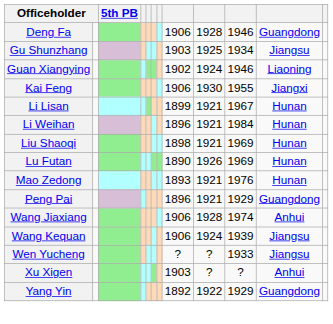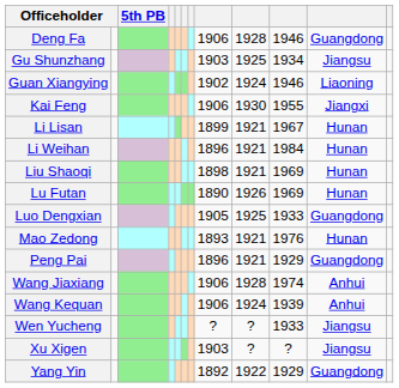 <table class="wikitable sortable" style=text-align:center>
 <tr>
 <th scope=col colspan="2">Officeholder</th>
 <th scope=col><a href='#'>5th PB</a></th>
 <th scope=col></th>
 <th scope=col></th>
 <th scope=col></th>
 <th scope=col></th>
 <th scope=col></th>
 <th scope=col></th>
 <th scope=col></th>
 <th scope=col></th>
 <th scope=col class="unsortable"></th>
 </tr>
 <tr>
 <th align="center" scope="row" style="font-weight:normal;"><a href='#'>Deng Fa</a></th>
 <td></td>
 <td bgcolor = LightGreen></td>
 <td bgcolor = PeachPuff></td>
 <td bgcolor = PeachPuff></td>
 <td bgcolor = PeachPuff></td>
 <td bgcolor = #B2FFFF></td>
 <td>1906</td>
 <td>1928</td>
 <td>1946</td>
 <td><a href='#'>Guangdong</a></td>
 <td></td>
 </tr>
 <tr>
 <th align="center" scope="row" style="font-weight:normal;"><a href='#'>Gu Shunzhang</a></th>
 <td></td>
 <td bgcolor = Thistle></td>
 <td bgcolor = PeachPuff></td>
 <td bgcolor = #B2FFFF></td>
 <td bgcolor = #B2FFFF></td>
 <td bgcolor = PeachPuff></td>
 <td>1903</td>
 <td>1925</td>
 <td>1934</td>
 <td><a href='#'>Jiangsu</a></td>
 <td></td>
 </tr>
 <tr>
 <th align="center" scope="row" style="font-weight:normal;"><a href='#'>Guan Xiangying</a></th>
 <td></td>
 <td bgcolor = LightGreen></td>
 <td bgcolor = #B2FFFF></td>
 <td bgcolor = LightGreen></td>
 <td bgcolor = LightGreen></td>
 <td bgcolor = PeachPuff></td>
 <td>1902</td>
 <td>1924</td>
 <td>1946</td>
 <td><a href='#'>Liaoning</a></td>
 <td></td>
 </tr>
 <tr>
 <th align="center" scope="row" style="font-weight:normal;"><a href='#'>Kai Feng</a></th>
 <td></td>
 <td bgcolor = LightGreen></td>
 <td bgcolor = PeachPuff></td>
 <td bgcolor = PeachPuff></td>
 <td bgcolor = PeachPuff></td>
 <td bgcolor = #B2FFFF></td>
 <td>1906</td>
 <td>1930</td>
 <td>1955</td>
 <td><a href='#'>Jiangxi</a></td>
 <td></td>
 </tr>
 <tr>
 <th align="center" scope="row" style="font-weight:normal;"><a href='#'>Li Lisan</a></th>
 <td></td>
 <td bgcolor = #B2FFFF></td>
 <td bgcolor = #B2FFFF></td>
 <td bgcolor = LightGreen></td>
 <td bgcolor = PeachPuff></td>
 <td bgcolor = PeachPuff></td>
 <td>1899</td>
 <td>1921</td>
 <td>1967</td>
 <td><a href='#'>Hunan</a></td>
 <td></td>
 </tr>
 <tr>
 <th align="center" scope="row" style="font-weight:normal;"><a href='#'>Li Weihan</a></th>
 <td></td>
 <td bgcolor = Thistle></td>
 <td bgcolor = PeachPuff></td>
 <td bgcolor = PeachPuff></td>
 <td bgcolor = #B2FFFF></td>
 <td bgcolor = PeachPuff></td>
 <td>1896</td>
 <td>1921</td>
 <td>1984</td>
 <td><a href='#'>Hunan</a></td>
 <td></td>
 </tr>
 <tr>
 <th align="center" scope="row" style="font-weight:normal;"><a href='#'>Liu Shaoqi</a></th>
 <td></td>
 <td bgcolor = LightGreen></td>
 <td bgcolor = PeachPuff></td>
 <td bgcolor = PeachPuff></td>
 <td bgcolor = #B2FFFF></td>
 <td bgcolor = #B2FFFF></td>
 <td>1898</td>
 <td>1921</td>
 <td>1969</td>
 <td><a href='#'>Hunan</a></td>
 <td></td>
 </tr>
 <tr>
 <th align="center" scope="row" style="font-weight:normal;"><a href='#'>Lu Futan</a></th>
 <td></td>
 <td bgcolor = LightGreen></td>
 <td bgcolor = #B2FFFF></td>
 <td bgcolor = #B2FFFF></td>
 <td bgcolor = LightGreen></td>
 <td bgcolor = LightGreen></td>
 <td>1890</td>
 <td>1926</td>
 <td>1969</td>
 <td><a href='#'>Hunan</a></td>
 <td></td>
 </tr>
 <tr>
+<th align="center" scope="row" style="font-weight:normal;"><a href='#'>Luo Dengxian</a></th>
+<td></td>
+<td bgcolor = Thistle></td>
+<td bgcolor = #B2FFFF></td>
+<td bgcolor = PeachPuff></td>
+<td bgcolor = PeachPuff></td>
+<td bgcolor = PeachPuff></td>
+<td>1905</td>
+<td>1925</td>
+<td>1933</td>
+<td><a href='#'>Guangdong</a></td>
+<td></td>
+</tr>
+<tr>
 <th align="center" scope="row" style="font-weight:normal;"><a href='#'>Mao Zedong</a></th>
 <td></td>
 <td bgcolor = #B2FFFF></td>
 <td bgcolor = PeachPuff></td>
 <td bgcolor = PeachPuff></td>
 <td bgcolor = #B2FFFF></td>
 <td bgcolor = #B2FFFF></td>
 <td>1893</td>
 <td>1921</td>
 <td>1976</td>
 <td><a href='#'>Hunan</a></td>
 <td></td>
 </tr>
 <tr>
 <th align="center" scope="row" style="font-weight:normal;"><a href='#'>Peng Pai</a></th>
 <td></td>
 <td bgcolor = Thistle></td>
 <td bgcolor = #B2FFFF></td>
 <td bgcolor = PeachPuff></td>
 <td bgcolor = PeachPuff></td>
 <td bgcolor = PeachPuff></td>
 <td>1896</td>
 <td>1921</td>
 <td>1929</td>
 <td><a href='#'>Guangdong</a></td>
 <td></td>
 </tr>
 <tr>
 <th align="center" scope="row" style="font-weight:normal;"><a href='#'>Wang Jiaxiang</a></th>
 <td></td>
 <td bgcolor = LightGreen></td>
 <td bgcolor = PeachPuff></td>
 <td bgcolor = PeachPuff></td>
 <td bgcolor = PeachPuff></td>
 <td bgcolor = #B2FFFF></td>
 <td>1906</td>
 <td>1928</td>
 <td>1974</td>
 <td><a href='#'>Anhui</a></td>
 <td></td>
 </tr>
 <tr>
 <th align="center" scope="row" style="font-weight:normal;"><a href='#'>Wang Kequan</a></th>
 <td></td>
 <td bgcolor = LightGreen></td>
 <td bgcolor = PeachPuff></td>
 <td bgcolor = PeachPuff></td>
 <td bgcolor = #B2FFFF></td>
 <td bgcolor = PeachPuff></td>
 <td>1906</td>
 <td>1924</td>
 <td>1939</td>
-<td><a href='#'>Jiangsu</a></td>
+<td><a href='#'>Anhui</a></td>
 <td></td>
 </tr>
 <tr>
 <th align="center" scope="row" style="font-weight:normal;"><a href='#'>Wen Yucheng</a></th>
 <td></td>
 <td bgcolor = LightGreen></td>
 <td bgcolor = PeachPuff></td>
 <td bgcolor = #B2FFFF></td>
 <td bgcolor = #B2FFFF></td>
 <td bgcolor = PeachPuff></td>
 <td>?</td>
 <td>?</td>
 <td>1933</td>
 <td><a href='#'>Jiangsu</a></td>
 <td></td>
 </tr>
 <tr>
 <th align="center" scope="row" style="font-weight:normal;"><a href='#'>Xu Xigen</a></th>
 <td></td>
 <td bgcolor = LightGreen></td>
 <td bgcolor = #B2FFFF></td>
 <td bgcolor = #B2FFFF></td>
 <td bgcolor = LightGreen></td>
 <td bgcolor = PeachPuff></td>
 <td>1903</td>
 <td>?</td>
 <td>?</td>
-<td><a href='#'>Anhui</a></td>
+<td><a href='#'>Jiangsu</a></td>
 <td></td>
 </tr>
 <tr>
 <th align="center" scope="row" style="font-weight:normal;"><a href='#'>Yang Yin</a></th>
 <td></td>
 <td bgcolor = LightGreen></td>
 <td bgcolor = #B2FFFF></td>
 <td bgcolor = PeachPuff></td>
 <td bgcolor = PeachPuff></td>
 <td bgcolor = PeachPuff></td>
 <td>1892</td>
 <td>1922</td>
 <td>1929</td>
 <td><a href='#'>Guangdong</a></td>
 <td></td>
 </tr>
 </table>
